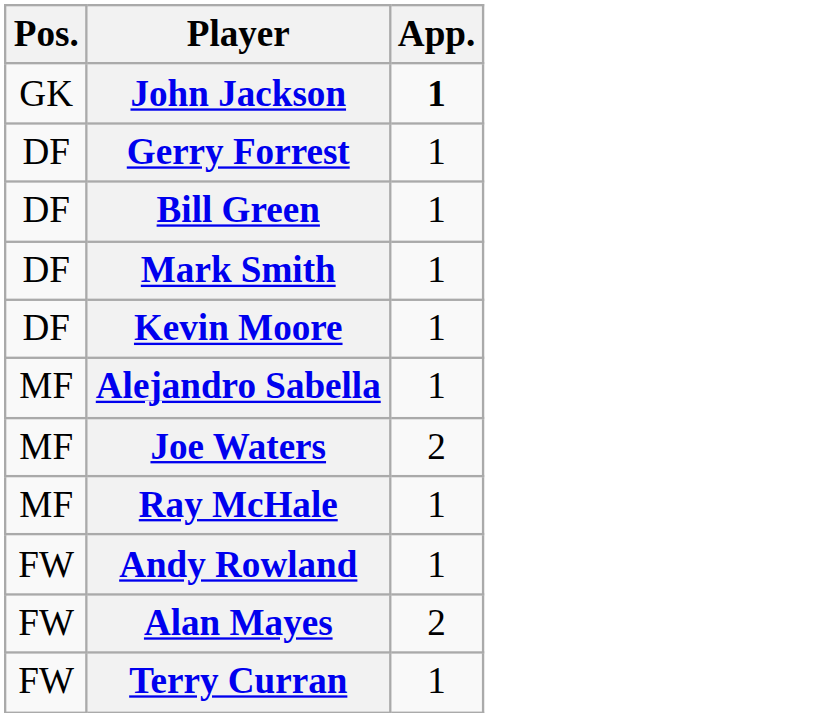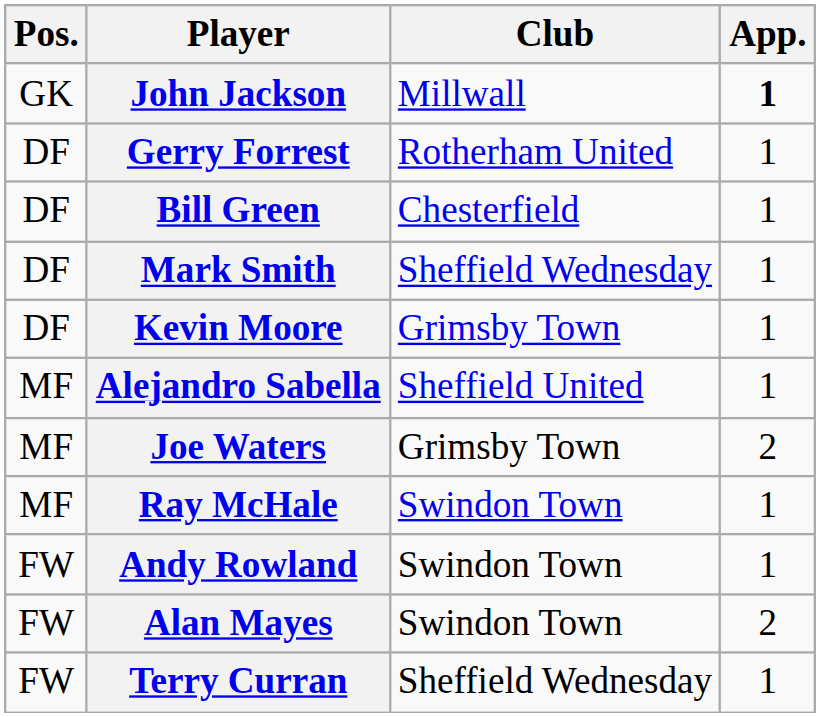 <table class="wikitable plainrowheaders" style="text-align: left">
 <tr>
 <th scope=col>Pos.</th>
 <th scope=col>Player</th>
+<th scope=col>Club</th>
 <th scope=col>App.</th>
 </tr>
 <tr>
 <td style=text-align:center>GK</td>
 <th scope=row><a href='#'>John Jackson</a></th>
+<td><a href='#'>Millwall</a></td>
 <td style=text-align:center><strong>1</strong></td>
 </tr>
 <tr>
 <td style=text-align:center>DF</td>
 <th scope=row><a href='#'>Gerry Forrest</a></th>
+<td><a href='#'>Rotherham United</a></td>
 <td style=text-align:center>1</td>
 </tr>
 <tr>
 <td style=text-align:center>DF</td>
 <th scope=row><a href='#'>Bill Green</a></th>
+<td><a href='#'>Chesterfield</a></td>
 <td style=text-align:center>1</td>
 </tr>
 <tr>
 <td style=text-align:center>DF</td>
 <th scope=row><a href='#'>Mark Smith</a></th>
+<td><a href='#'>Sheffield Wednesday</a></td>
 <td style=text-align:center>1</td>
 </tr>
 <tr>
 <td style=text-align:center>DF</td>
 <th scope=row><a href='#'>Kevin Moore</a></th>
+<td><a href='#'>Grimsby Town</a></td>
 <td style=text-align:center>1</td>
 </tr>
 <tr>
 <td style=text-align:center>MF</td>
 <th scope=row><a href='#'>Alejandro Sabella</a></th>
+<td><a href='#'>Sheffield United</a></td>
 <td style=text-align:center>1</td>
 </tr>
 <tr>
 <td style=text-align:center>MF</td>
 <th scope=row><a href='#'>Joe Waters</a></th>
+<td>Grimsby Town</td>
 <td style=text-align:center>2</td>
 </tr>
 <tr>
 <td style=text-align:center>MF</td>
 <th scope=row><a href='#'>Ray McHale</a></th>
+<td><a href='#'>Swindon Town</a></td>
 <td style=text-align:center>1</td>
 </tr>
 <tr>
 <td style=text-align:center>FW</td>
 <th scope=row><a href='#'>Andy Rowland</a></th>
+<td>Swindon Town</td>
 <td style=text-align:center>1</td>
 </tr>
 <tr>
 <td style=text-align:center>FW</td>
 <th scope=row><a href='#'>Alan Mayes</a></th>
+<td>Swindon Town</td>
 <td style=text-align:center>2</td>
 </tr>
 <tr>
 <td style=text-align:center>FW</td>
 <th scope=row><a href='#'>Terry Curran</a></th>
+<td>Sheffield Wednesday</td>
 <td style=text-align:center>1</td>
 </tr>
 </table>
